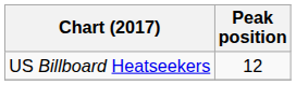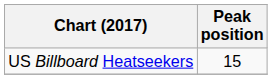 <table class="wikitable">
 <tr>
 <th>Chart (2017)</th>
 <th>Peak<br>position</th>
 </tr>
 <tr>
 <td>US <em>Billboard</em> <a href='#'>Heatseekers</a></td>
-<td align="center">12</td>
+<td align="center">15</td>
 </tr>
 <tr>
 </tr>
 </table>
